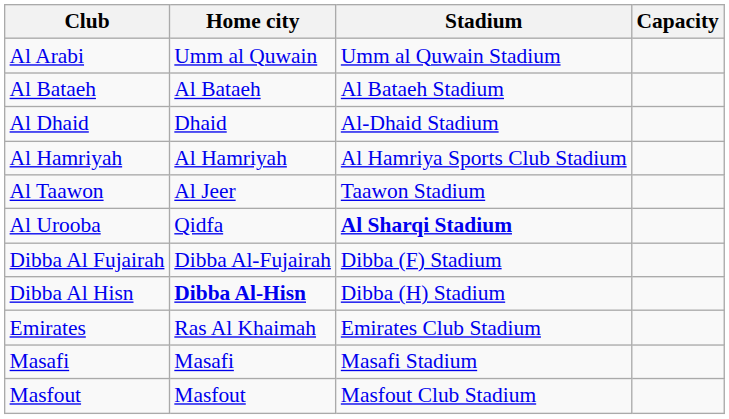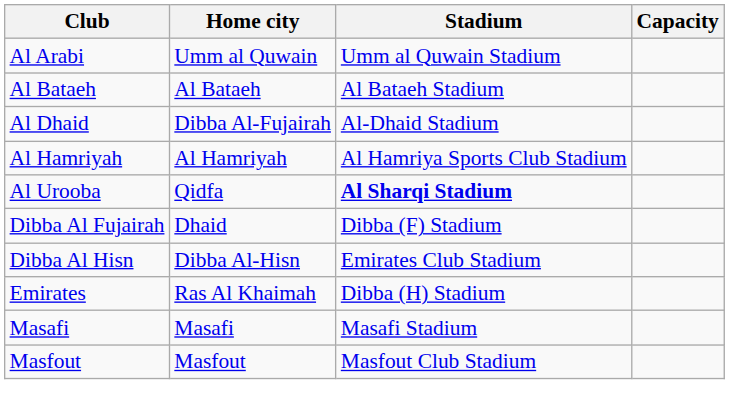 <table class="wikitable sortable" style="text-align: left;">
 <tr>
 <th>Club</th>
 <th>Home city</th>
 <th>Stadium</th>
 <th>Capacity</th>
 </tr>
 <tr>
 <td><a href='#'>Al Arabi</a></td>
 <td><a href='#'>Umm al Quwain</a></td>
 <td><a href='#'>Umm al Quwain Stadium</a></td>
 <td style="text-align:center;"></td>
 </tr>
 <tr>
 <td><a href='#'>Al Bataeh</a></td>
 <td><a href='#'>Al Bataeh</a></td>
 <td><a href='#'>Al Bataeh Stadium</a></td>
 <td style="text-align:center;"></td>
 </tr>
 <tr>
 <td><a href='#'>Al Dhaid</a></td>
-<td><a href='#'>Dhaid</a></td>
+<td><a href='#'>Dibba Al-Fujairah</a></td>
 <td><a href='#'>Al-Dhaid Stadium</a></td>
 <td style="text-align:center;"></td>
 </tr>
 <tr>
 <td><a href='#'>Al Hamriyah</a></td>
 <td><a href='#'>Al Hamriyah</a></td>
 <td><a href='#'>Al Hamriya Sports Club Stadium</a></td>
 <td style="text-align:center;"></td>
 </tr>
 <tr>
-<td><a href='#'>Al Taawon</a></td>
-<td><a href='#'>Al Jeer</a></td>
-<td><a href='#'>Taawon Stadium</a></td>
-<td style="text-align:center;"></td>
-</tr>
-<tr>
 <td><a href='#'>Al Urooba</a></td>
 <td><a href='#'>Qidfa</a></td>
 <td><strong><a href='#'>Al Sharqi Stadium</a></strong></td>
 <td style="text-align:center;"></td>
 </tr>
 <tr>
 <td><a href='#'>Dibba Al Fujairah</a></td>
-<td><a href='#'>Dibba Al-Fujairah</a></td>
+<td><a href='#'>Dhaid</a></td>
 <td><a href='#'>Dibba (F) Stadium</a></td>
 <td style="text-align:center;"></td>
 </tr>
 <tr>
 <td><a href='#'>Dibba Al Hisn</a></td>
-<td><strong><a href='#'>Dibba Al-Hisn</a></strong></td>
-<td><a href='#'>Dibba (H) Stadium</a></td>
+<td><a href='#'>Dibba Al-Hisn</a></td>
+<td><a href='#'>Emirates Club Stadium</a></td>
 <td style="text-align:center;"></td>
 </tr>
 <tr>
 <td><a href='#'>Emirates</a></td>
 <td><a href='#'>Ras Al Khaimah</a></td>
-<td><a href='#'>Emirates Club Stadium</a></td>
+<td><a href='#'>Dibba (H) Stadium</a></td>
 <td style="text-align:center;"></td>
 </tr>
 <tr>
 <td><a href='#'>Masafi</a></td>
 <td><a href='#'>Masafi</a></td>
 <td><a href='#'>Masafi Stadium</a></td>
 <td style="text-align:center;"></td>
 </tr>
 <tr>
 <td><a href='#'>Masfout</a></td>
 <td><a href='#'>Masfout</a></td>
 <td><a href='#'>Masfout Club Stadium</a></td>
 <td style="text-align:center;"></td>
 </tr>
 </table>
